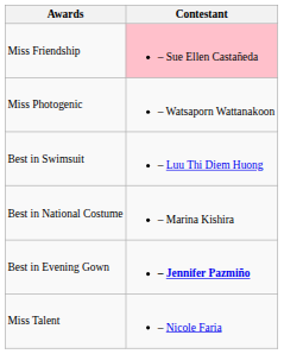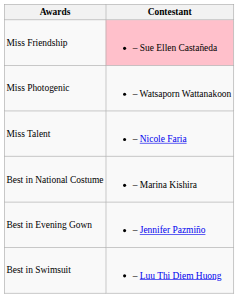 <table class="wikitable sortable" style="font-size:95%;">
 <tr>
 <th>Awards</th>
 <th>Contestant</th>
 </tr>
 <tr>
 <td>Miss Friendship</td>
 <td style="background: pink;"><br><ul><li> – Sue Ellen Castañeda</li></ul></td>
 </tr>
 <tr>
 <td>Miss Photogenic</td>
 <td><br><ul><li> – Watsaporn Wattanakoon</li></ul></td>
 </tr>
 <tr>
-<td>Best in Swimsuit</td>
-<td><br><ul><li> – <a href='#'>Luu Thi Diem Huong</a></li></ul></td>
+<td>Miss Talent</td>
+<td><br><ul><li> – <a href='#'>Nicole Faria</a></li></ul></td>
 </tr>
 <tr>
 <td>Best in National Costume</td>
 <td><br><ul><li> – Marina Kishira</li></ul></td>
 </tr>
 <tr>
 <td>Best in Evening Gown</td>
-<td><strong><br><ul><li> – <a href='#'>Jennifer Pazmiño</a></li></ul></strong></td>
+<td><br><ul><li> – <a href='#'>Jennifer Pazmiño</a></li></ul></td>
 </tr>
 <tr>
-<td>Miss Talent</td>
-<td><br><ul><li> – <a href='#'>Nicole Faria</a></li></ul></td>
+<td>Best in Swimsuit</td>
+<td><br><ul><li> – <a href='#'>Luu Thi Diem Huong</a></li></ul></td>
 </tr>
 </table>
